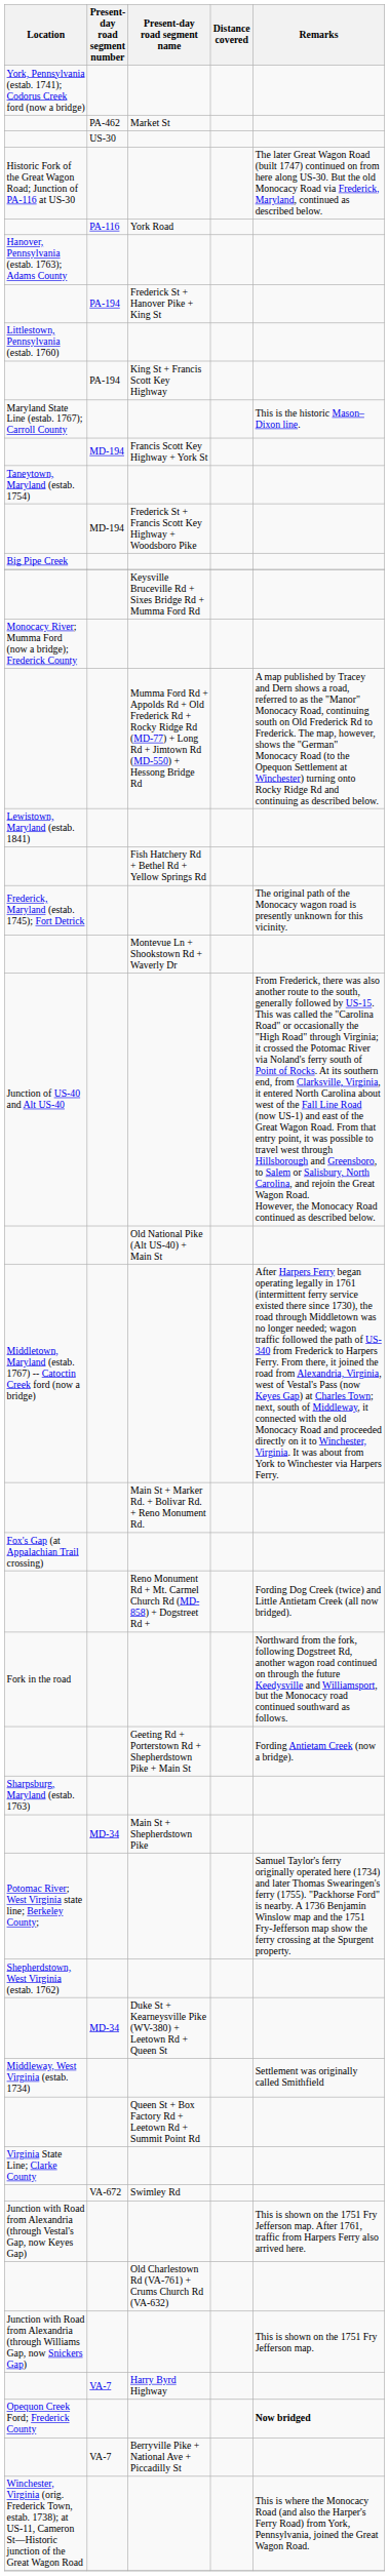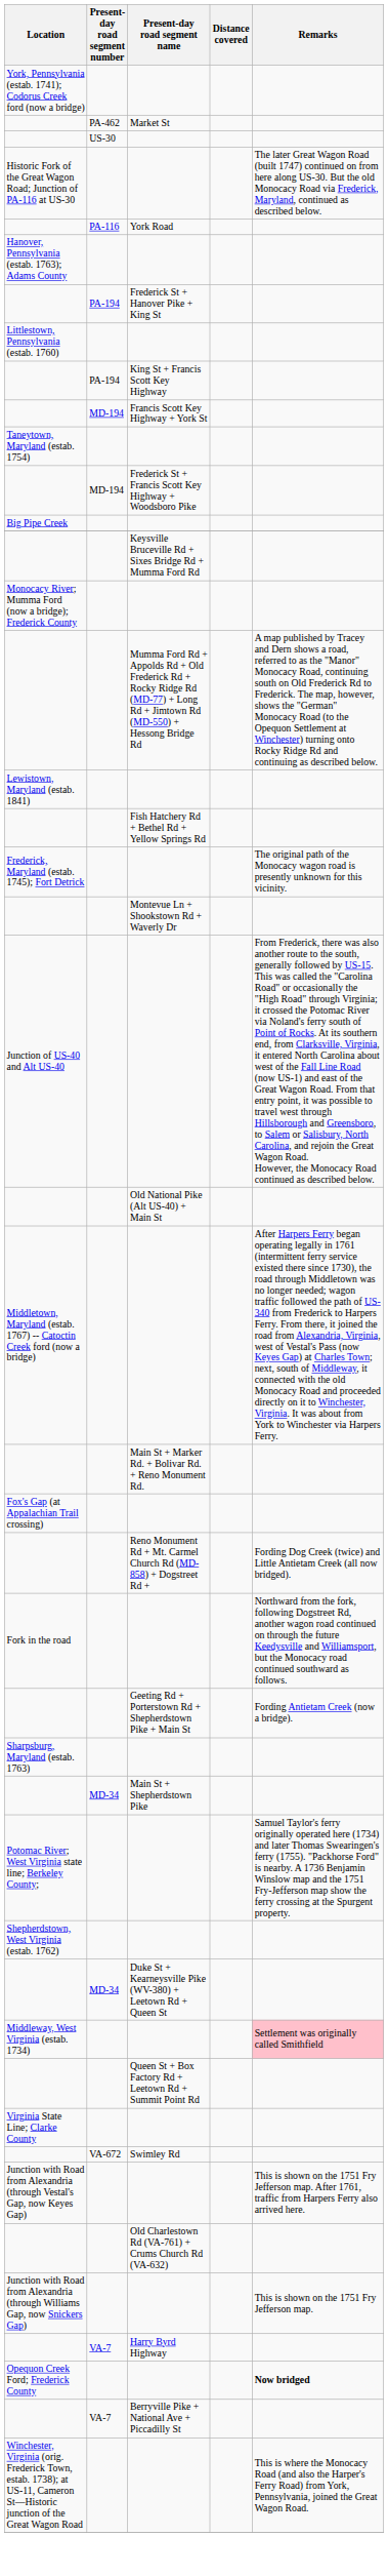 <table class="wikitable">
 <tr>
 <th>Location</th>
 <th>Present-day <br> road segment <br> number</th>
 <th>Present-day <br> road segment <br> name</th>
 <th>Distance covered</th>
 <th>Remarks</th>
 </tr>
 <tr>
 <td><a href='#'>York, Pennsylvania</a> (estab. 1741); <a href='#'>Codorus Creek</a> ford (now a bridge)</td>
 <td></td>
 <td></td>
 <td></td>
 <td></td>
 </tr>
 <tr>
 <td></td>
 <td>PA-462</td>
 <td>Market St</td>
 <td align=center></td>
 <td></td>
 </tr>
 <tr>
 <td></td>
 <td>US-30</td>
 <td></td>
 <td align=center></td>
 <td></td>
 </tr>
 <tr>
 <td>Historic Fork of the Great Wagon Road; Junction of <a href='#'>PA-116</a> at US-30</td>
 <td></td>
 <td></td>
 <td></td>
 <td>The later Great Wagon Road (built 1747) continued on from here along US-30. But the old Monocacy Road via <a href='#'>Frederick, Maryland</a>, continued as described below.</td>
 </tr>
 <tr>
 <td></td>
 <td><a href='#'>PA-116</a></td>
 <td>York Road</td>
 <td align=center></td>
 <td></td>
 </tr>
 <tr>
 <td><a href='#'>Hanover, Pennsylvania</a> (estab. 1763);  <a href='#'>Adams County</a></td>
 <td></td>
 <td></td>
 <td></td>
 <td></td>
 </tr>
 <tr>
 <td></td>
 <td><a href='#'>PA-194</a></td>
 <td>Frederick St + Hanover Pike + King St</td>
 <td align=center></td>
 <td></td>
 </tr>
 <tr>
 <td><a href='#'>Littlestown, Pennsylvania</a> (estab. 1760)</td>
 <td></td>
 <td></td>
 <td></td>
 <td></td>
 </tr>
 <tr>
 <td></td>
 <td>PA-194</td>
 <td>King St + Francis Scott Key Highway</td>
 <td align=center></td>
 <td></td>
-</tr>
-<tr>
-<td>Maryland State Line (estab. 1767); <a href='#'>Carroll County</a></td>
-<td></td>
-<td></td>
-<td></td>
-<td>This is the historic <a href='#'>Mason–Dixon line</a>.</td>
 </tr>
 <tr>
 <td></td>
 <td><a href='#'>MD-194</a></td>
 <td>Francis Scott Key Highway + York St</td>
 <td align=center></td>
 <td></td>
 </tr>
 <tr>
 <td><a href='#'>Taneytown, Maryland</a> (estab. 1754)</td>
 <td></td>
 <td></td>
 <td></td>
 <td></td>
 </tr>
 <tr>
 <td></td>
 <td>MD-194</td>
 <td>Frederick St + Francis Scott Key Highway + Woodsboro Pike</td>
 <td align=center></td>
 <td></td>
 </tr>
 <tr>
 <td><a href='#'>Big Pipe Creek</a></td>
 <td></td>
 <td></td>
 <td></td>
 <td></td>
 </tr>
 <tr>
 </tr>
 <tr>
 <td></td>
 <td></td>
 <td>Keysville Bruceville Rd + Sixes Bridge Rd + Mumma Ford Rd</td>
 <td align=center></td>
 <td></td>
 </tr>
 <tr>
 <td><a href='#'>Monocacy River</a>; Mumma Ford (now a bridge); <a href='#'>Frederick County</a></td>
 <td></td>
 <td></td>
 <td></td>
 </tr>
 <tr>
 <td></td>
 <td></td>
 <td>Mumma Ford Rd + Appolds Rd + Old Frederick Rd + Rocky Ridge Rd (<a href='#'>MD-77</a>) + Long Rd + Jimtown Rd (<a href='#'>MD-550</a>) + Hessong Bridge Rd</td>
 <td align=center></td>
 <td>A map published by Tracey and Dern shows a road, referred to as the "Manor" Monocacy Road, continuing south on Old Frederick Rd to Frederick. The map, however, shows the "German" Monocacy Road (to the Opequon Settlement at <a href='#'>Winchester</a>) turning onto Rocky Ridge Rd and continuing as described below.</td>
 </tr>
 <tr>
 <td><a href='#'>Lewistown, Maryland</a> (estab. 1841)</td>
 <td></td>
 <td></td>
 <td></td>
 <td></td>
 </tr>
 <tr>
 <td></td>
 <td></td>
 <td>Fish Hatchery Rd + Bethel Rd + Yellow Springs Rd</td>
 <td align=center></td>
 <td></td>
 </tr>
 <tr>
 <td><a href='#'>Frederick, Maryland</a> (estab. 1745);  <a href='#'>Fort Detrick</a></td>
 <td></td>
 <td></td>
 <td></td>
 <td>The original path of the Monocacy wagon road is presently unknown for this vicinity.</td>
 </tr>
 <tr>
 <td></td>
 <td></td>
 <td>Montevue Ln + Shookstown Rd + Waverly Dr</td>
 <td align=center></td>
 <td></td>
 </tr>
 <tr>
 <td>Junction of <a href='#'>US-40</a> and <a href='#'>Alt US-40</a></td>
 <td></td>
 <td></td>
 <td></td>
 <td>From Frederick, there was also another route to the south, generally followed by <a href='#'>US-15</a>. This was called the "Carolina Road" or occasionally the "High Road" through Virginia; it crossed the Potomac River via Noland's ferry south of <a href='#'>Point of Rocks</a>. At its southern end, from <a href='#'>Clarksville, Virginia</a>, it entered North Carolina about  west of the <a href='#'>Fall Line Road</a> (now US-1) and  east of the Great Wagon Road. From that entry point, it was possible to travel west through <a href='#'>Hillsborough</a> and <a href='#'>Greensboro</a>, to <a href='#'>Salem</a> or <a href='#'>Salisbury, North Carolina</a>, and rejoin the Great Wagon Road.<br>However, the Monocacy Road continued as described below.</td>
 </tr>
 <tr>
 <td></td>
 <td></td>
 <td>Old National Pike (Alt US-40) + Main St</td>
 <td align=center></td>
 <td></td>
 </tr>
 <tr>
 <td><a href='#'>Middletown, Maryland</a> (estab. 1767) -- <a href='#'>Catoctin Creek</a> ford (now a bridge)</td>
 <td></td>
 <td></td>
 <td></td>
 <td>After <a href='#'>Harpers Ferry</a> began operating legally in 1761 (intermittent ferry service existed there since 1730), the road through Middletown was no longer needed; wagon traffic followed the path of <a href='#'>US-340</a> from Frederick to Harpers Ferry. From there, it joined the road from <a href='#'>Alexandria, Virginia</a>, west of Vestal's Pass (now <a href='#'>Keyes Gap</a>) at <a href='#'>Charles Town</a>; next, south of <a href='#'>Middleway</a>, it connected with the old Monocacy Road and proceeded directly on it to <a href='#'>Winchester, Virginia</a>. It was about  from York to Winchester via Harpers Ferry.</td>
 </tr>
 <tr>
 <td></td>
 <td></td>
 <td>Main St + Marker Rd. + Bolivar Rd. + Reno Monument Rd.</td>
 <td align=center></td>
 <td></td>
 </tr>
 <tr>
 <td><a href='#'>Fox's Gap</a> (at <a href='#'>Appalachian Trail</a> crossing)</td>
 <td></td>
 <td></td>
 <td></td>
 <td></td>
 </tr>
 <tr>
 <td></td>
 <td></td>
 <td>Reno Monument Rd + Mt. Carmel Church Rd (<a href='#'>MD-858</a>) + Dogstreet Rd +</td>
 <td align=center></td>
 <td>Fording Dog Creek (twice) and Little Antietam Creek (all now bridged).</td>
 </tr>
 <tr>
 <td>Fork in the road</td>
 <td></td>
 <td></td>
 <td></td>
 <td>Northward from the fork, following Dogstreet Rd, another wagon road continued on through the future <a href='#'>Keedysville</a> and <a href='#'>Williamsport</a>, but the Monocacy road continued southward as follows.</td>
 </tr>
 <tr>
 <td></td>
 <td></td>
 <td>Geeting Rd + Porterstown Rd + Shepherdstown Pike + Main St</td>
 <td align=center></td>
 <td>Fording <a href='#'>Antietam Creek</a> (now a bridge). </td>
 </tr>
 <tr>
 <td><a href='#'>Sharpsburg, Maryland</a> (estab. 1763)</td>
 <td></td>
 <td></td>
 <td></td>
 <td></td>
 </tr>
 <tr>
 <td></td>
 <td><a href='#'>MD-34</a></td>
 <td>Main St + Shepherdstown Pike</td>
 <td align=center></td>
 <td></td>
 </tr>
 <tr>
 <td><a href='#'>Potomac River</a>; <a href='#'>West Virginia</a> state line; <a href='#'>Berkeley County</a>;</td>
 <td></td>
 <td></td>
 <td></td>
 <td>Samuel Taylor's ferry originally operated here (1734) and later Thomas Swearingen's ferry (1755). "Packhorse Ford" is nearby. A 1736 Benjamin Winslow map and the 1751 Fry-Jefferson map show the ferry crossing at the Spurgent property.</td>
 </tr>
 <tr>
 <td><a href='#'>Shepherdstown, West Virginia</a> (estab. 1762)</td>
 <td></td>
 <td></td>
 <td></td>
 <td></td>
 </tr>
 <tr>
 <td></td>
 <td><a href='#'>MD-34</a></td>
 <td>Duke St + Kearneysville Pike (WV-380) + Leetown Rd + Queen St</td>
 <td align=center></td>
 <td></td>
 </tr>
 <tr>
 <td><a href='#'>Middleway, West Virginia</a> (estab. 1734)</td>
 <td></td>
 <td></td>
 <td></td>
-<td>Settlement was originally called Smithfield</td>
+<td style="background: pink;">Settlement was originally called Smithfield</td>
 </tr>
 <tr>
 <td></td>
 <td></td>
 <td>Queen St + Box Factory Rd + Leetown Rd + Summit Point Rd</td>
 <td align=center></td>
 <td></td>
 </tr>
 <tr>
 <td><a href='#'>Virginia</a> State Line;  <a href='#'>Clarke County</a></td>
 <td></td>
 <td></td>
 <td></td>
 <td></td>
 </tr>
 <tr>
 <td></td>
 <td>VA-672</td>
 <td>Swimley Rd</td>
 <td align=center></td>
 <td></td>
 </tr>
 <tr>
 <td>Junction with Road from Alexandria (through Vestal's Gap, now Keyes Gap)</td>
 <td></td>
 <td></td>
 <td></td>
 <td>This is shown on the 1751 Fry Jefferson map.  After 1761, traffic from Harpers Ferry also arrived here.</td>
 </tr>
 <tr>
 <td></td>
 <td></td>
 <td>Old Charlestown Rd (VA-761) + Crums Church Rd (VA-632)</td>
 <td align=center></td>
 <td></td>
 </tr>
 <tr>
 <td>Junction with Road from Alexandria (through Williams Gap, now <a href='#'>Snickers Gap</a>)</td>
 <td></td>
 <td></td>
 <td></td>
 <td>This is shown on the 1751 Fry Jefferson map.</td>
 </tr>
 <tr>
 <td></td>
 <td><a href='#'>VA-7</a></td>
 <td><a href='#'>Harry Byrd</a> Highway</td>
 <td align=center></td>
 <td></td>
 </tr>
 <tr>
 <td><a href='#'>Opequon Creek</a> Ford;  <a href='#'>Frederick County</a></td>
 <td></td>
 <td></td>
 <td></td>
 <td><strong>Now bridged</strong></td>
 </tr>
 <tr>
 <td></td>
 <td>VA-7</td>
 <td>Berryville Pike + National Ave + Piccadilly St</td>
 <td align=center></td>
 <td></td>
 </tr>
 <tr>
 <td><a href='#'>Winchester, Virginia</a> (orig. Frederick Town, estab. 1738);  at US-11, Cameron St—Historic junction of the Great Wagon Road</td>
 <td></td>
 <td></td>
 <td></td>
 <td>This is where the Monocacy Road (and also the Harper's Ferry Road) from York, Pennsylvania, joined the Great Wagon Road.</td>
 </tr>
 <tr>
 </tr>
 </table>
